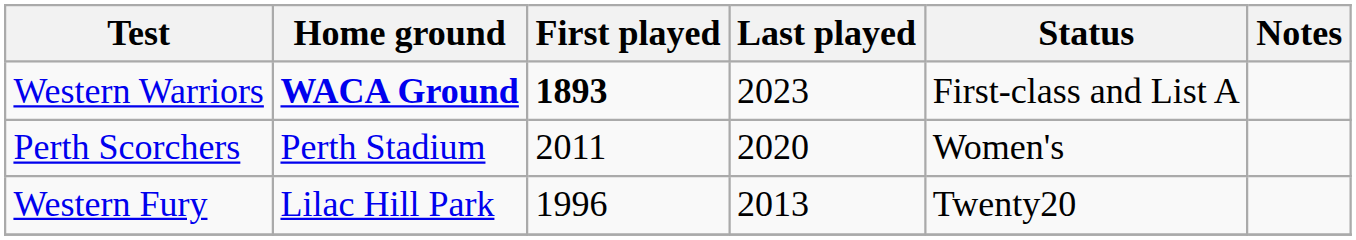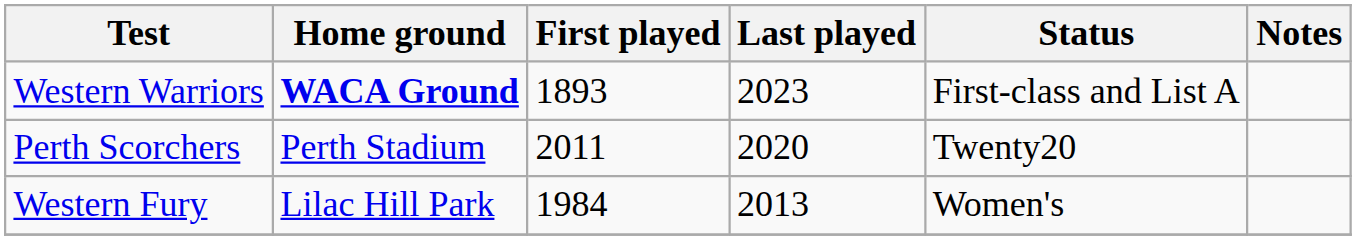 <table class="wikitable sortable">
 <tr>
 <th>Test</th>
 <th>Home ground</th>
 <th>First played</th>
 <th>Last played</th>
 <th>Status</th>
 <th>Notes</th>
 </tr>
 <tr>
 <td><a href='#'>Western Warriors</a></td>
 <td><strong><a href='#'>WACA Ground</a></strong></td>
-<td><strong>1893</strong></td>
+<td>1893</td>
 <td>2023</td>
 <td>First-class and List A</td>
 <td></td>
 </tr>
 <tr>
 <td><a href='#'>Perth Scorchers</a></td>
 <td><a href='#'>Perth Stadium</a></td>
 <td>2011</td>
 <td>2020</td>
-<td>Women's</td>
+<td>Twenty20</td>
 <td></td>
 </tr>
 <tr>
 <td><a href='#'>Western Fury</a></td>
 <td><a href='#'>Lilac Hill Park</a></td>
-<td>1996</td>
+<td>1984</td>
 <td>2013</td>
-<td>Twenty20</td>
+<td>Women's</td>
 <td></td>
 </tr>
 <tr>
 </tr>
 </table>
